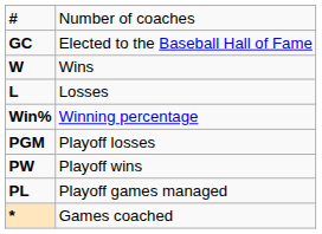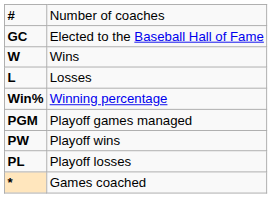 <table class="wikitable" style="font-size:90%;">
 <tr>
 <td><strong>#</strong></td>
 <td>Number of coaches</td>
 </tr>
 <tr>
 <td><strong>GC</strong></td>
 <td>Elected to the <a href='#'>Baseball Hall of Fame</a></td>
 </tr>
 <tr>
 <td><strong>W</strong></td>
 <td>Wins</td>
 </tr>
 <tr>
 <td><strong>L</strong></td>
 <td>Losses</td>
 </tr>
 <tr>
 <td><strong>Win%</strong></td>
 <td><a href='#'>Winning percentage</a></td>
 </tr>
 <tr>
 <td><strong>PGM</strong></td>
-<td>Playoff losses</td>
+<td>Playoff games managed</td>
 </tr>
 <tr>
 <td><strong>PW</strong></td>
 <td>Playoff wins</td>
 </tr>
 <tr>
 <td><strong>PL</strong></td>
-<td>Playoff games managed</td>
+<td>Playoff losses</td>
 </tr>
 <tr>
 <td style="background-color: #FFE6BD"><strong>*</strong></td>
 <td>Games coached</td>
 </tr>
 </table>
